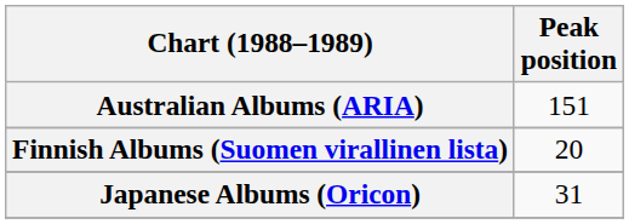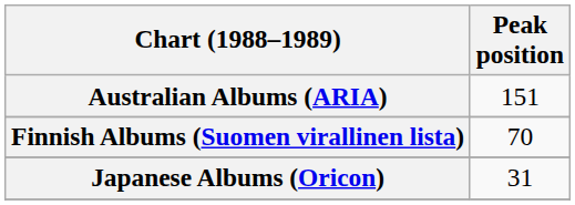 <table class="wikitable sortable plainrowheaders" style="text-align:center">
 <tr>
 <th scope="col">Chart (1988–1989)</th>
 <th scope="col">Peak<br>position</th>
 </tr>
 <tr>
 <th scope="row">Australian Albums (<a href='#'>ARIA</a>)</th>
 <td>151</td>
 </tr>
 <tr>
 </tr>
 <tr>
 <th scope="row">Finnish Albums (<a href='#'>Suomen virallinen lista</a>)</th>
-<td>20</td>
+<td>70</td>
 </tr>
 <tr>
 </tr>
 <tr>
 <th scope="row">Japanese Albums (<a href='#'>Oricon</a>)</th>
 <td>31</td>
 </tr>
 <tr>
 </tr>
 <tr>
 </tr>
 <tr>
 </tr>
 <tr>
 </tr>
 </table>
